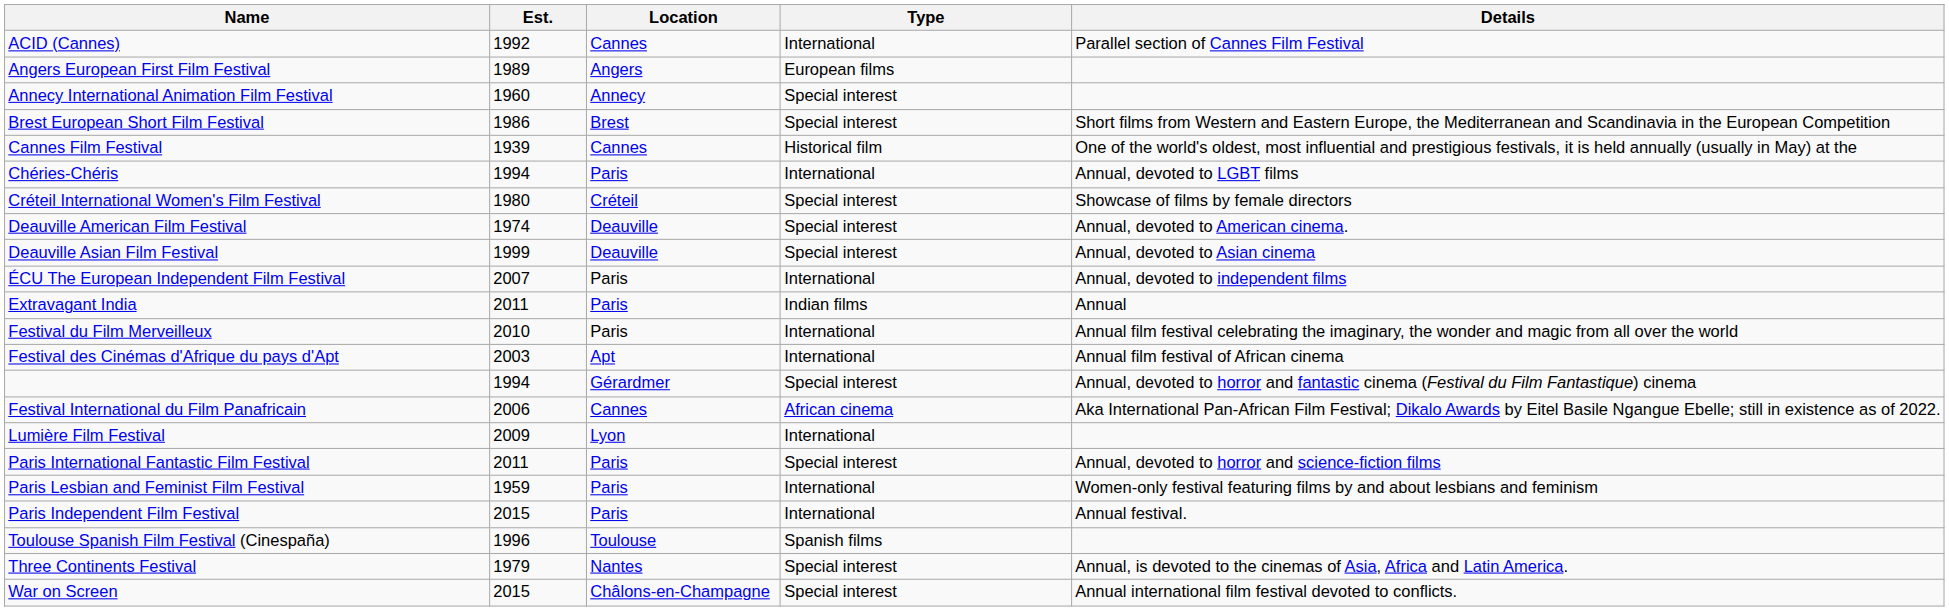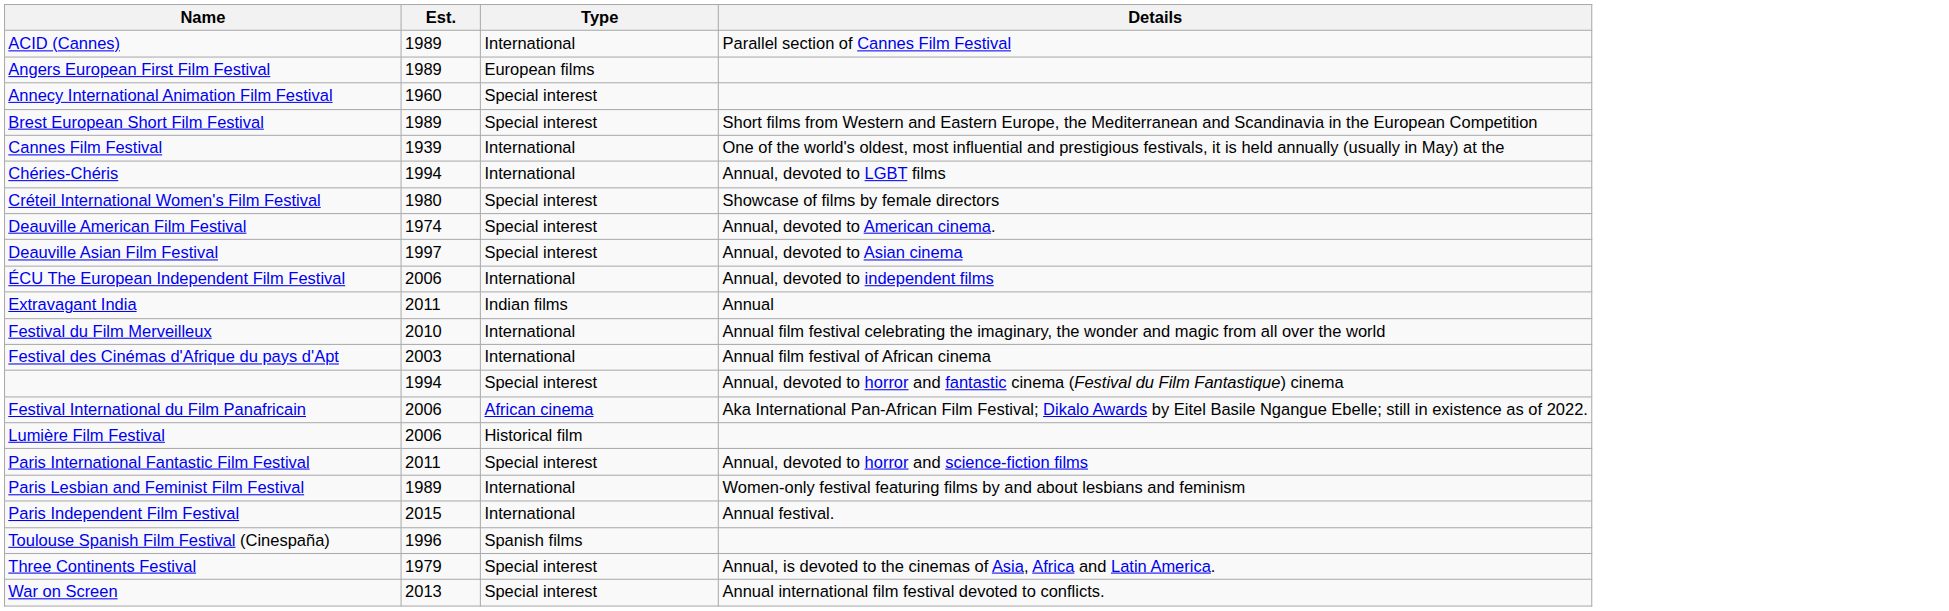 <table class="sortable wikitable">
 <tr>
 <th width="25%">Name</th>
 <th width="5%">Est.</th>
-<th width="10%">Location</th>
 <th width="15%">Type</th>
 <th>Details</th>
 </tr>
 <tr>
 <td><a href='#'>ACID (Cannes)</a></td>
-<td>1992</td>
-<td><a href='#'>Cannes</a></td>
+<td>1989</td>
 <td>International</td>
 <td>Parallel section of <a href='#'>Cannes Film Festival</a></td>
 </tr>
 <tr>
 <td><a href='#'>Angers European First Film Festival</a></td>
 <td>1989</td>
-<td><a href='#'>Angers</a></td>
 <td>European films</td>
 <td></td>
 </tr>
 <tr>
 <td><a href='#'>Annecy International Animation Film Festival</a></td>
 <td>1960</td>
-<td><a href='#'>Annecy</a></td>
 <td>Special interest</td>
 <td></td>
 </tr>
 <tr>
 <td><a href='#'>Brest European Short Film Festival</a></td>
-<td>1986</td>
-<td><a href='#'>Brest</a></td>
+<td>1989</td>
 <td>Special interest</td>
 <td>Short films from Western and Eastern Europe, the Mediterranean and Scandinavia in the European Competition</td>
 </tr>
 <tr>
 <td><a href='#'>Cannes Film Festival</a></td>
 <td>1939</td>
-<td><a href='#'>Cannes</a></td>
-<td>Historical film</td>
+<td>International</td>
 <td>One of the world's oldest, most influential and prestigious festivals, it is held annually (usually in May) at the </td>
 </tr>
 <tr>
 <td><a href='#'>Chéries-Chéris</a></td>
 <td>1994</td>
-<td><a href='#'>Paris</a></td>
 <td>International</td>
 <td>Annual, devoted to <a href='#'>LGBT</a> films</td>
 </tr>
 <tr>
 <td><a href='#'>Créteil International Women's Film Festival</a></td>
 <td>1980</td>
-<td><a href='#'>Créteil</a></td>
 <td>Special interest</td>
 <td>Showcase of films by female directors</td>
 </tr>
 <tr>
 <td><a href='#'>Deauville American Film Festival</a></td>
 <td>1974</td>
-<td><a href='#'>Deauville</a></td>
 <td>Special interest</td>
 <td>Annual, devoted to <a href='#'>American cinema</a>.</td>
 </tr>
 <tr>
 <td><a href='#'>Deauville Asian Film Festival</a></td>
-<td>1999</td>
-<td><a href='#'>Deauville</a></td>
+<td>1997</td>
 <td>Special interest</td>
 <td>Annual, devoted to <a href='#'>Asian cinema</a></td>
 </tr>
 <tr>
 <td><a href='#'>ÉCU The European Independent Film Festival</a></td>
-<td>2007</td>
-<td>Paris</td>
+<td>2006</td>
 <td>International</td>
 <td>Annual, devoted to <a href='#'>independent films</a></td>
 </tr>
 <tr>
 <td><a href='#'>Extravagant India</a></td>
 <td>2011</td>
-<td><a href='#'>Paris</a></td>
 <td>Indian films</td>
 <td>Annual</td>
 </tr>
 <tr>
 <td><a href='#'>Festival du Film Merveilleux</a></td>
 <td>2010</td>
-<td>Paris</td>
 <td>International</td>
 <td>Annual film festival celebrating the imaginary, the wonder and magic from all over the world</td>
 </tr>
 <tr>
 <td><a href='#'>Festival des Cinémas d'Afrique du pays d'Apt</a></td>
 <td>2003</td>
-<td><a href='#'>Apt</a></td>
 <td>International</td>
 <td>Annual film festival of African cinema</td>
 </tr>
 <tr>
 <td></td>
 <td>1994</td>
-<td><a href='#'>Gérardmer</a></td>
 <td>Special interest</td>
 <td>Annual, devoted to <a href='#'>horror</a> and <a href='#'>fantastic</a> cinema (<em>Festival du Film Fantastique</em>) cinema</td>
 </tr>
 <tr>
 <td><a href='#'>Festival International du Film Panafricain</a></td>
 <td>2006</td>
-<td><a href='#'>Cannes</a></td>
 <td><a href='#'>African cinema</a></td>
 <td>Aka International Pan-African Film Festival; <a href='#'>Dikalo Awards</a> by Eitel Basile Ngangue Ebelle; still in existence as of 2022.</td>
 </tr>
 <tr>
 <td><a href='#'>Lumière Film Festival</a></td>
-<td>2009</td>
-<td><a href='#'>Lyon</a></td>
-<td>International</td>
+<td>2006</td>
+<td>Historical film</td>
 <td></td>
 </tr>
 <tr>
 <td><a href='#'>Paris International Fantastic Film Festival</a></td>
 <td>2011</td>
-<td><a href='#'>Paris</a></td>
 <td>Special interest</td>
 <td>Annual, devoted to <a href='#'>horror</a> and <a href='#'>science-fiction films</a></td>
 </tr>
 <tr>
 <td><a href='#'>Paris Lesbian and Feminist Film Festival</a></td>
-<td>1959</td>
-<td><a href='#'>Paris</a></td>
+<td>1989</td>
 <td>International</td>
 <td>Women-only festival featuring films by and about lesbians and feminism</td>
 </tr>
 <tr>
 <td><a href='#'>Paris Independent Film Festival</a></td>
 <td>2015</td>
-<td><a href='#'>Paris</a></td>
 <td>International</td>
 <td>Annual festival.</td>
 </tr>
 <tr>
 <td><a href='#'>Toulouse Spanish Film Festival</a> (Cinespaña)</td>
 <td>1996</td>
-<td><a href='#'>Toulouse</a></td>
 <td>Spanish films</td>
 <td></td>
 </tr>
 <tr>
 <td><a href='#'>Three Continents Festival</a></td>
 <td>1979</td>
-<td><a href='#'>Nantes</a></td>
 <td>Special interest</td>
 <td>Annual, is devoted to the cinemas of <a href='#'>Asia</a>, <a href='#'>Africa</a> and <a href='#'>Latin America</a>.</td>
 </tr>
 <tr>
 <td><a href='#'>War on Screen</a></td>
-<td>2015</td>
-<td><a href='#'>Châlons-en-Champagne</a></td>
+<td>2013</td>
 <td>Special interest</td>
 <td>Annual international film festival devoted to conflicts.</td>
 </tr>
 </table>
